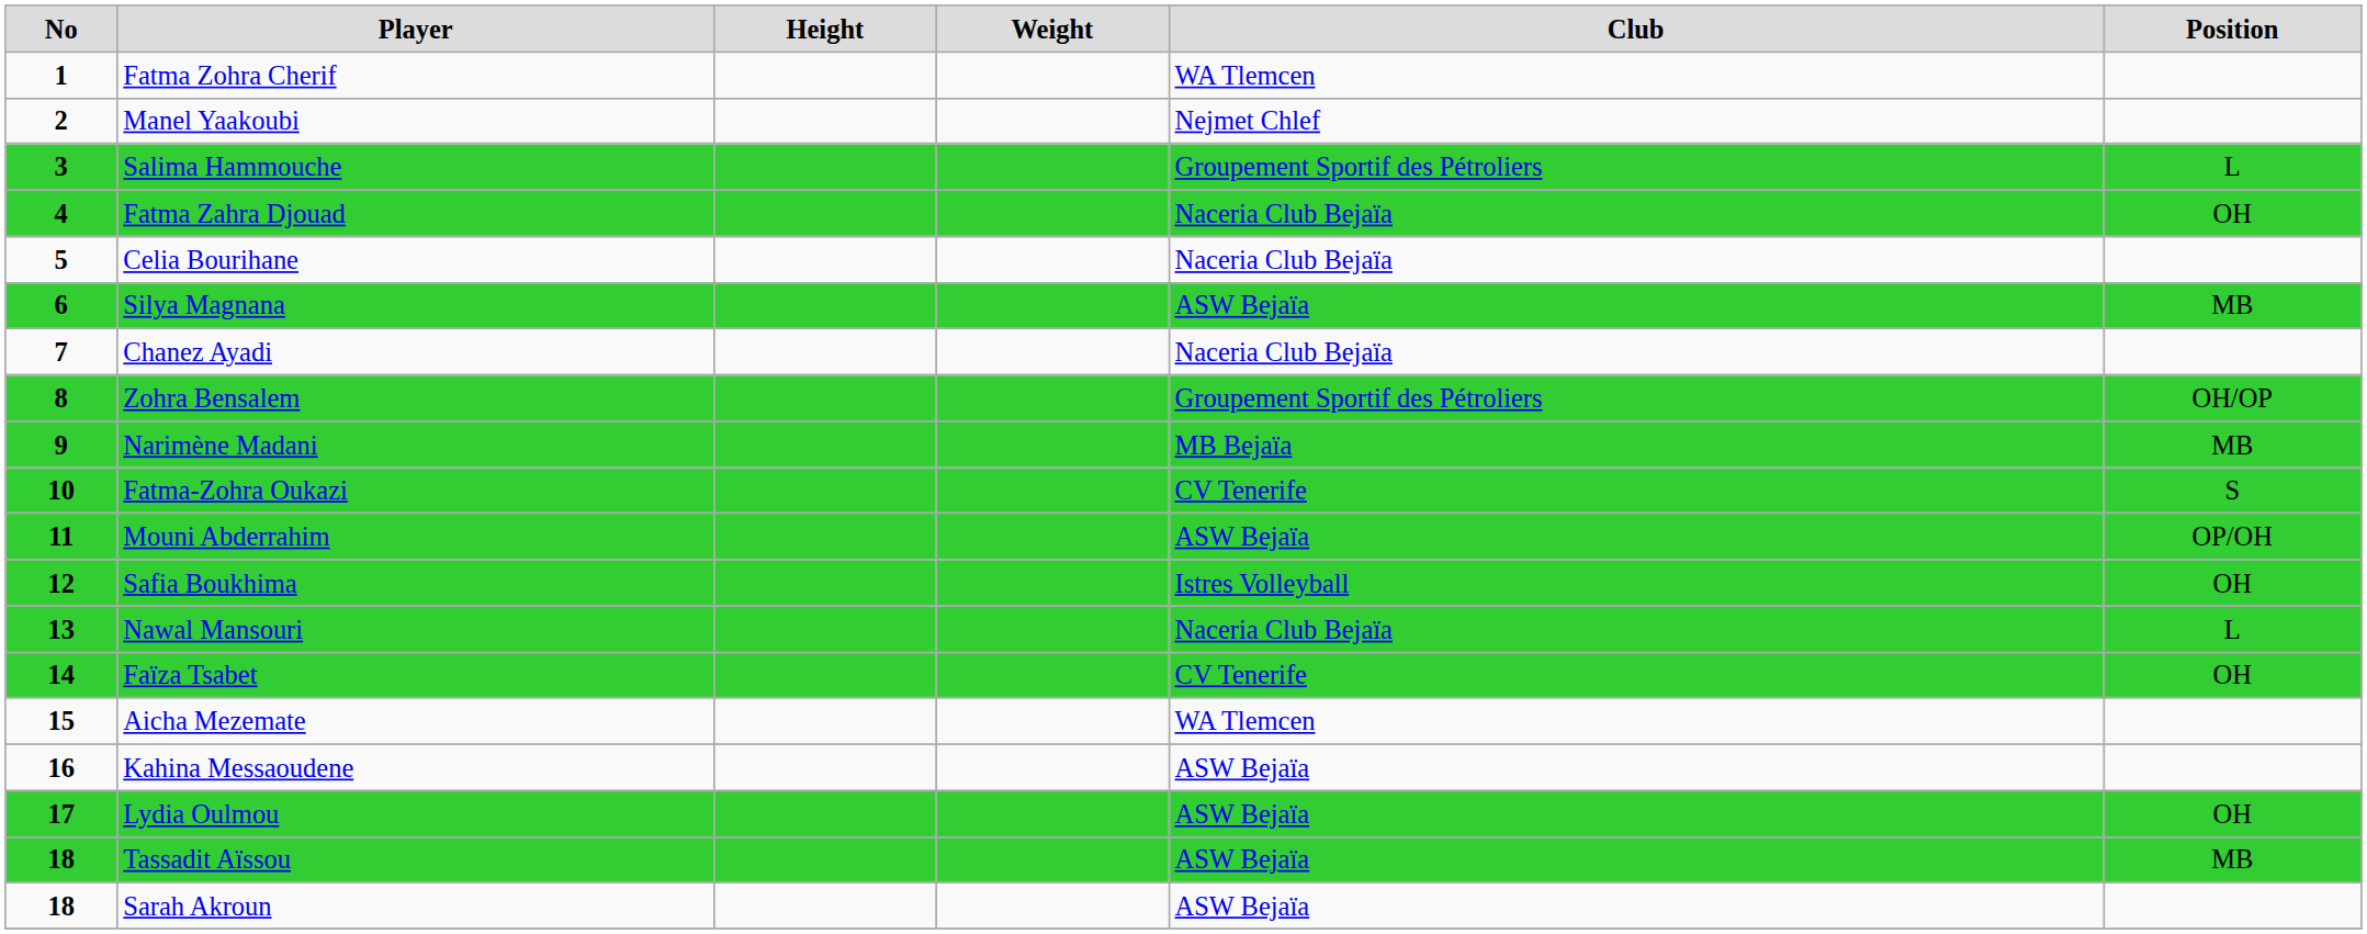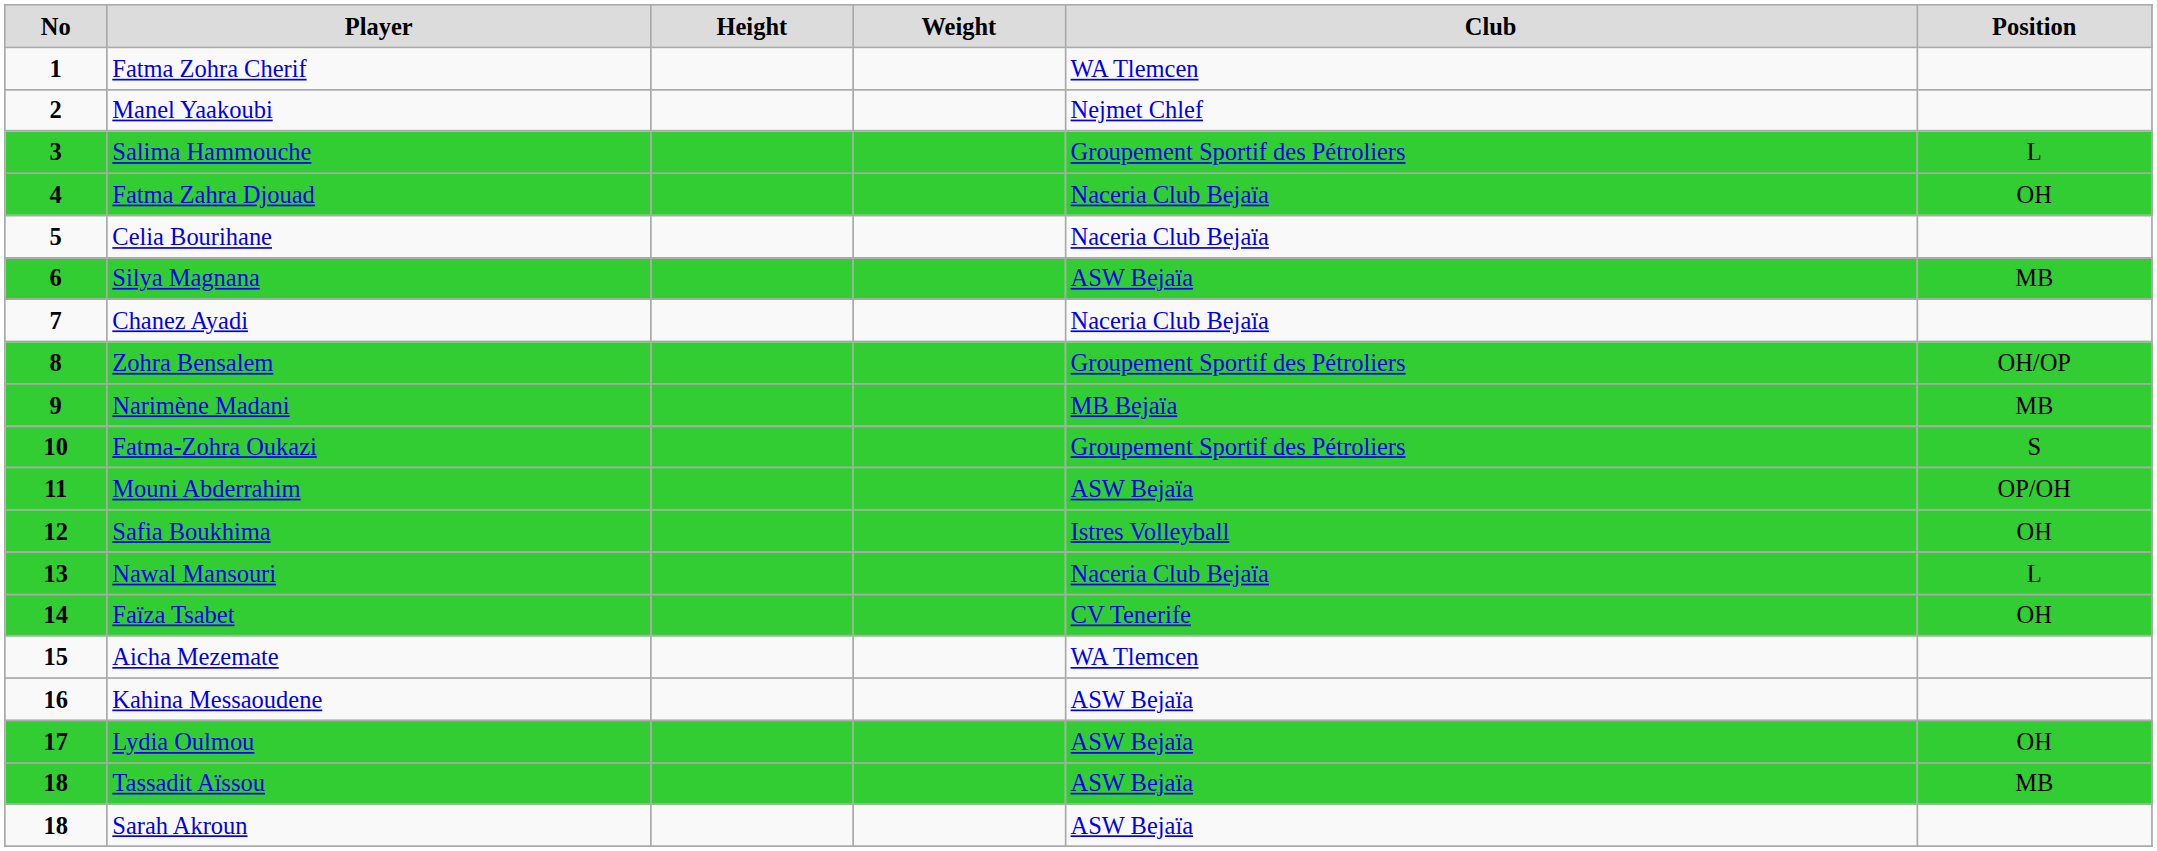 <table class="wikitable" style="margin:0.5em auto; font-size:90%; line-height:1.25em;" width=100%>
 <tr>
 <td bgcolor="#DCDCDC" align="center"><strong>No</strong></td>
 <td bgcolor="#DCDCDC" align="center"><strong>Player</strong></td>
 <td bgcolor="#DCDCDC" align="center"><strong>Height</strong></td>
 <td bgcolor="#DCDCDC" align="center"><strong>Weight</strong></td>
 <td bgcolor="#DCDCDC" align="center"><strong>Club</strong></td>
 <td bgcolor="#DCDCDC" align="center"><strong>Position</strong></td>
 </tr>
 <tr>
 <td align="center"><strong>1</strong></td>
 <td><a href='#'>Fatma Zohra Cherif</a></td>
 <td align="center"></td>
 <td align="center"></td>
 <td> <a href='#'>WA Tlemcen</a></td>
 <td align="center"></td>
 </tr>
 <tr>
 <td align="center"><strong>2</strong></td>
 <td><a href='#'>Manel Yaakoubi</a></td>
 <td align="center"></td>
 <td align="center"></td>
 <td> <a href='#'>Nejmet Chlef</a></td>
 <td align="center"></td>
 </tr>
 <tr>
 <td style="background:limegreen;" align="center"><strong>3</strong></td>
 <td style="background:limegreen;"><a href='#'>Salima Hammouche</a></td>
 <td style="background:limegreen;" align="center"></td>
 <td style="background:limegreen;" align="center"></td>
 <td style="background:limegreen;"> <a href='#'>Groupement Sportif des Pétroliers</a></td>
 <td style="background:limegreen;" align="center">L</td>
 </tr>
 <tr>
 <td style="background:limegreen;" align="center"><strong>4</strong></td>
 <td style="background:limegreen;"><a href='#'>Fatma Zahra Djouad</a></td>
 <td style="background:limegreen;" align="center"></td>
 <td style="background:limegreen;" align="center"></td>
 <td style="background:limegreen;"> <a href='#'>Naceria Club Bejaïa</a></td>
 <td style="background:limegreen;" align="center">OH</td>
 </tr>
 <tr>
 <td align="center"><strong>5</strong></td>
 <td><a href='#'>Celia Bourihane</a></td>
 <td align="center"></td>
 <td align="center"></td>
 <td> <a href='#'>Naceria Club Bejaïa</a></td>
 <td align="center"></td>
 </tr>
 <tr>
 <td style="background:limegreen;" align="center"><strong>6</strong></td>
 <td style="background:limegreen;"><a href='#'>Silya Magnana</a></td>
 <td style="background:limegreen;" align="center"></td>
 <td style="background:limegreen;" align="center"></td>
 <td style="background:limegreen;"> <a href='#'>ASW Bejaïa</a></td>
 <td style="background:limegreen;" align="center">MB</td>
 </tr>
 <tr>
 <td align="center"><strong>7</strong></td>
 <td><a href='#'>Chanez Ayadi</a></td>
 <td align="center"></td>
 <td align="center"></td>
 <td> <a href='#'>Naceria Club Bejaïa</a></td>
 <td align="center"></td>
 </tr>
 <tr>
 <td style="background:limegreen;" align="center"><strong>8</strong></td>
 <td style="background:limegreen;"><a href='#'>Zohra Bensalem</a></td>
 <td style="background:limegreen;" align="center"></td>
 <td style="background:limegreen;" align="center"></td>
 <td style="background:limegreen;"> <a href='#'>Groupement Sportif des Pétroliers</a></td>
 <td style="background:limegreen;" align="center">OH/OP</td>
 </tr>
 <tr>
 <td style="background:limegreen;" align="center"><strong>9</strong></td>
 <td style="background:limegreen;"><a href='#'>Narimène Madani</a></td>
 <td style="background:limegreen;" align="center"></td>
 <td style="background:limegreen;" align="center"></td>
 <td style="background:limegreen;"> <a href='#'>MB Bejaïa</a></td>
 <td style="background:limegreen;" align="center">MB</td>
 </tr>
 <tr>
 <td style="background:limegreen;" align="center"><strong>10</strong></td>
 <td style="background:limegreen;"><a href='#'>Fatma-Zohra Oukazi</a></td>
 <td style="background:limegreen;" align="center"></td>
 <td style="background:limegreen;" align="center"></td>
-<td style="background:limegreen;"> <a href='#'>CV Tenerife</a></td>
+<td style="background:limegreen;"> <a href='#'>Groupement Sportif des Pétroliers</a></td>
 <td style="background:limegreen;" align="center">S</td>
 </tr>
 <tr>
 <td style="background:limegreen;" align="center"><strong>11</strong></td>
 <td style="background:limegreen;"><a href='#'>Mouni Abderrahim</a></td>
 <td style="background:limegreen;" align="center"></td>
 <td style="background:limegreen;" align="center"></td>
 <td style="background:limegreen;"> <a href='#'>ASW Bejaïa</a></td>
 <td style="background:limegreen;" align="center">OP/OH</td>
 </tr>
 <tr>
 <td style="background:limegreen;" align="center"><strong>12</strong></td>
 <td style="background:limegreen;"><a href='#'>Safia Boukhima</a></td>
 <td style="background:limegreen;" align="center"></td>
 <td style="background:limegreen;" align="center"></td>
 <td style="background:limegreen;"> <a href='#'>Istres Volleyball</a></td>
 <td style="background:limegreen;" align="center">OH</td>
 </tr>
 <tr>
 <td style="background:limegreen;" align="center"><strong>13</strong></td>
 <td style="background:limegreen;"><a href='#'>Nawal Mansouri</a></td>
 <td style="background:limegreen;" align="center"></td>
 <td style="background:limegreen;" align="center"></td>
 <td style="background:limegreen;"> <a href='#'>Naceria Club Bejaïa</a></td>
 <td style="background:limegreen;" align="center">L</td>
 </tr>
 <tr>
 <td style="background:limegreen;" align="center"><strong>14</strong></td>
 <td style="background:limegreen;"><a href='#'>Faïza Tsabet</a></td>
 <td style="background:limegreen;" align="center"></td>
 <td style="background:limegreen;" align="center"></td>
 <td style="background:limegreen;"> <a href='#'>CV Tenerife</a></td>
 <td style="background:limegreen;" align="center">OH</td>
 </tr>
 <tr>
 <td align="center"><strong>15</strong></td>
 <td><a href='#'>Aicha Mezemate</a></td>
 <td align="center"></td>
 <td align="center"></td>
 <td> <a href='#'>WA Tlemcen</a></td>
 <td align="center"></td>
 </tr>
 <tr>
 <td align="center"><strong>16</strong></td>
 <td><a href='#'>Kahina Messaoudene</a></td>
 <td align="center"></td>
 <td align="center"></td>
 <td> <a href='#'>ASW Bejaïa</a></td>
 <td align="center"></td>
 </tr>
 <tr>
 <td style="background:limegreen;" align="center"><strong>17</strong></td>
 <td style="background:limegreen;"><a href='#'>Lydia Oulmou</a></td>
 <td style="background:limegreen;" align="center"></td>
 <td style="background:limegreen;" align="center"></td>
 <td style="background:limegreen;"> <a href='#'>ASW Bejaïa</a></td>
 <td style="background:limegreen;" align="center">OH</td>
 </tr>
 <tr>
 <td style="background:limegreen;" align="center"><strong>18</strong></td>
 <td style="background:limegreen;"><a href='#'>Tassadit Aïssou</a></td>
 <td style="background:limegreen;" align="center"></td>
 <td style="background:limegreen;" align="center"></td>
 <td style="background:limegreen;"> <a href='#'>ASW Bejaïa</a></td>
 <td style="background:limegreen;" align="center">MB</td>
 </tr>
 <tr>
 <td align="center"><strong>18</strong></td>
 <td><a href='#'>Sarah Akroun</a></td>
 <td align="center"></td>
 <td align="center"></td>
 <td> <a href='#'>ASW Bejaïa</a></td>
 <td align="center"></td>
 </tr>
 <tr>
 </tr>
 </table>
